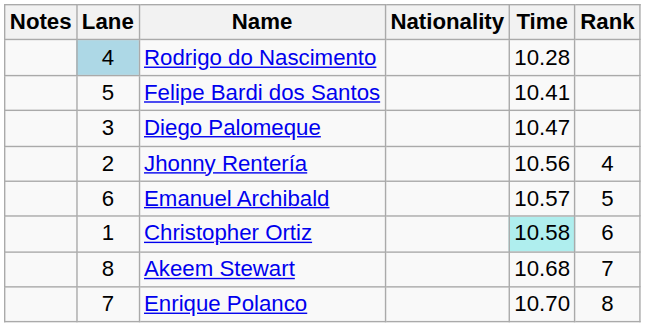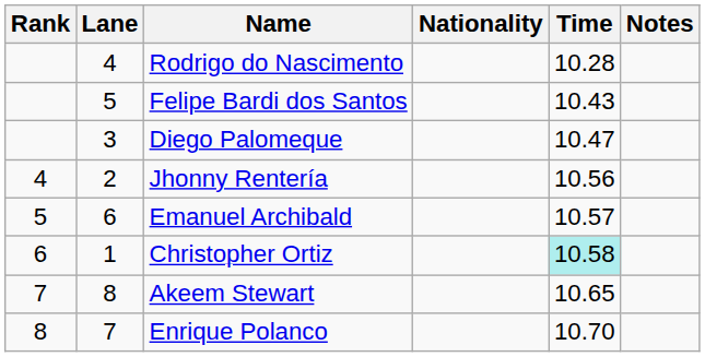 <table class="wikitable sortable" style="text-align:center">
 <tr>
-<th>Notes</th>
+<th>Rank</th>
 <th>Lane</th>
 <th>Name</th>
 <th>Nationality</th>
 <th>Time</th>
-<th>Rank</th>
+<th>Notes</th>
 </tr>
 <tr>
 <td></td>
-<td style="background: lightblue;">4</td>
+<td>4</td>
 <td align=left><a href='#'>Rodrigo do Nascimento</a></td>
 <td align=left></td>
 <td>10.28</td>
 <td></td>
 </tr>
 <tr>
 <td></td>
 <td>5</td>
 <td align=left><a href='#'>Felipe Bardi dos Santos</a></td>
 <td align=left></td>
-<td>10.41</td>
+<td>10.43</td>
 <td></td>
 </tr>
 <tr>
 <td></td>
 <td>3</td>
 <td align=left><a href='#'>Diego Palomeque</a></td>
 <td align=left></td>
 <td>10.47</td>
 <td></td>
 </tr>
 <tr>
-<td></td>
+<td>4</td>
 <td>2</td>
 <td align=left><a href='#'>Jhonny Rentería</a></td>
 <td align=left></td>
 <td>10.56</td>
-<td>4</td>
+<td></td>
 </tr>
 <tr>
-<td></td>
+<td>5</td>
 <td>6</td>
 <td align=left><a href='#'>Emanuel Archibald</a></td>
 <td align=left></td>
 <td>10.57</td>
-<td>5</td>
+<td></td>
 </tr>
 <tr>
-<td></td>
+<td>6</td>
 <td>1</td>
 <td align=left><a href='#'>Christopher Ortiz</a></td>
 <td align=left></td>
 <td style="background: paleturquoise;">10.58</td>
-<td>6</td>
+<td></td>
 </tr>
 <tr>
-<td></td>
+<td>7</td>
 <td>8</td>
 <td align=left><a href='#'>Akeem Stewart</a></td>
 <td align=left></td>
-<td>10.68</td>
-<td>7</td>
+<td>10.65</td>
+<td></td>
 </tr>
 <tr>
-<td></td>
+<td>8</td>
 <td>7</td>
 <td align=left><a href='#'>Enrique Polanco</a></td>
 <td align=left></td>
 <td>10.70</td>
-<td>8</td>
+<td></td>
 </tr>
 </table>
